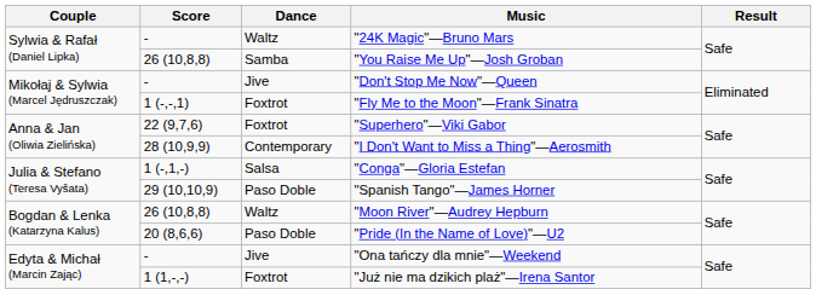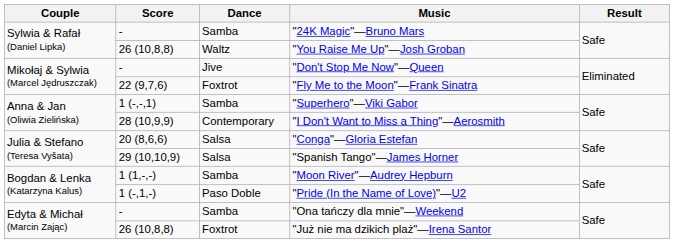 <table class="wikitable">
 <tr>
 <th style="width:150px;">Couple</th>
 <th style="width:110px;">Score</th>
 <th style="width:120px;">Dance</th>
 <th style="width:400px;">Music</th>
 <th style="width:120px;">Result</th>
 </tr>
 <tr>
 <td rowspan="2">Sylwia & Rafał<br><small>(Daniel Lipka)</small></td>
 <td>-</td>
-<td>Waltz</td>
+<td>Samba</td>
 <td>"<a href='#'>24K Magic</a>"—<a href='#'>Bruno Mars</a></td>
 <td rowspan="2">Safe</td>
 </tr>
 <tr>
 <td>26 (10,8,8)</td>
-<td>Samba</td>
+<td>Waltz</td>
 <td>"<a href='#'>You Raise Me Up</a>"—<a href='#'>Josh Groban</a></td>
 </tr>
 <tr>
 <td rowspan="2">Mikołaj & Sylwia<br><small>(Marcel Jędruszczak)</small></td>
 <td>-</td>
 <td>Jive</td>
 <td>"<a href='#'>Don't Stop Me Now</a>"—<a href='#'>Queen</a></td>
 <td rowspan="2">Eliminated</td>
 </tr>
 <tr>
-<td>1 (-,-,1)</td>
+<td>22 (9,7,6)</td>
 <td>Foxtrot</td>
 <td>"<a href='#'>Fly Me to the Moon</a>"—<a href='#'>Frank Sinatra</a></td>
 </tr>
 <tr>
 <td rowspan="2">Anna & Jan<br><small>(Oliwia Zielińska)</small></td>
-<td>22 (9,7,6)</td>
-<td>Foxtrot</td>
+<td>1 (-,-,1)</td>
+<td>Samba</td>
 <td>"<a href='#'>Superhero</a>"—<a href='#'>Viki Gabor</a></td>
 <td rowspan="2">Safe</td>
 </tr>
 <tr>
 <td>28 (10,9,9)</td>
 <td>Contemporary</td>
 <td>"<a href='#'>I Don't Want to Miss a Thing</a>"—<a href='#'>Aerosmith</a></td>
 </tr>
 <tr>
 <td rowspan="2">Julia & Stefano<br><small>(Teresa Vyšata)</small></td>
-<td>1 (-,1,-)</td>
+<td>20 (8,6,6)</td>
 <td>Salsa</td>
 <td>"<a href='#'>Conga</a>"—<a href='#'>Gloria Estefan</a></td>
 <td rowspan="2">Safe</td>
 </tr>
 <tr>
 <td>29 (10,10,9)</td>
-<td>Paso Doble</td>
+<td>Salsa</td>
 <td>"Spanish Tango"—<a href='#'>James Horner</a></td>
 </tr>
 <tr>
 <td rowspan="2">Bogdan & Lenka<br><small>(Katarzyna Kalus)</small></td>
-<td>26 (10,8,8)</td>
-<td>Waltz</td>
+<td>1 (1,-,-)</td>
+<td>Samba</td>
 <td>"<a href='#'>Moon River</a>"—<a href='#'>Audrey Hepburn</a></td>
 <td rowspan="2">Safe</td>
 </tr>
 <tr>
-<td>20 (8,6,6)</td>
+<td>1 (-,1,-)</td>
 <td>Paso Doble</td>
 <td>"<a href='#'>Pride (In the Name of Love)</a>"—<a href='#'>U2</a></td>
 </tr>
 <tr>
 <td rowspan="2">Edyta & Michał<br><small>(Marcin Zając)</small></td>
 <td>-</td>
-<td>Jive</td>
+<td>Samba</td>
 <td>"Ona tańczy dla mnie"—<a href='#'>Weekend</a></td>
 <td rowspan="2">Safe</td>
 </tr>
 <tr>
-<td>1 (1,-,-)</td>
+<td>26 (10,8,8)</td>
 <td>Foxtrot</td>
 <td>"Już nie ma dzikich plaż"—<a href='#'>Irena Santor</a></td>
 </tr>
 </table>
